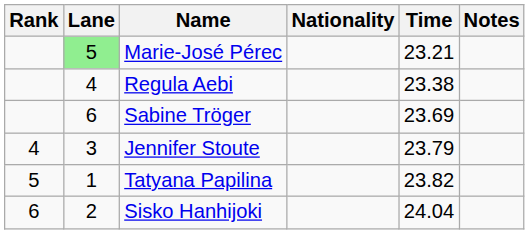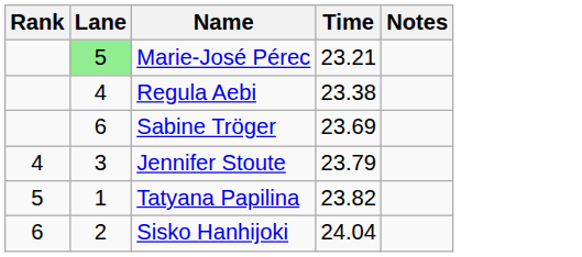 <table class="wikitable sortable" style="text-align:center">
 <tr>
 <th>Rank</th>
 <th>Lane</th>
 <th>Name</th>
-<th>Nationality</th>
 <th>Time</th>
 <th>Notes</th>
 </tr>
 <tr>
 <td></td>
 <td style="background: lightgreen;">5</td>
 <td align="left"><a href='#'>Marie-José Pérec</a></td>
-<td align=left></td>
 <td>23.21</td>
 <td></td>
 </tr>
 <tr>
 <td></td>
 <td>4</td>
 <td align="left"><a href='#'>Regula Aebi</a></td>
-<td align=left></td>
 <td>23.38</td>
 <td></td>
 </tr>
 <tr>
 <td></td>
 <td>6</td>
 <td align="left"><a href='#'>Sabine Tröger</a></td>
-<td align=left></td>
 <td>23.69</td>
 <td></td>
 </tr>
 <tr>
 <td>4</td>
 <td>3</td>
 <td align="left"><a href='#'>Jennifer Stoute</a></td>
-<td align=left></td>
 <td>23.79</td>
 <td></td>
 </tr>
 <tr>
 <td>5</td>
 <td>1</td>
 <td align="left"><a href='#'>Tatyana Papilina</a></td>
-<td align=left></td>
 <td>23.82</td>
 <td></td>
 </tr>
 <tr>
 <td>6</td>
 <td>2</td>
 <td align="left"><a href='#'>Sisko Hanhijoki</a></td>
-<td align=left></td>
 <td>24.04</td>
 <td></td>
 </tr>
 </table>
